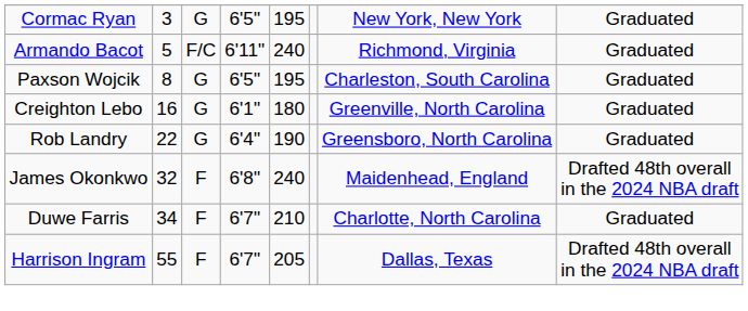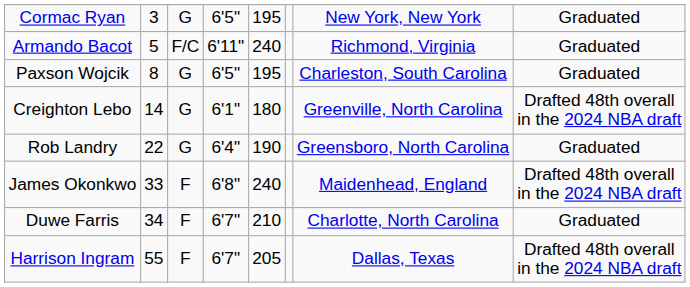 <table class="wikitable sortable" style="text-align: center">
 <tr align=center>
 </tr>
 <tr>
 <td><a href='#'>Cormac Ryan</a></td>
 <td>3</td>
 <td>G</td>
 <td>6'5"</td>
 <td>195</td>
 <td></td>
 <td><a href='#'>New York, New York</a></td>
 <td>Graduated</td>
 </tr>
 <tr>
 <td><a href='#'>Armando Bacot</a></td>
 <td>5</td>
 <td>F/C</td>
 <td>6'11"</td>
 <td>240</td>
 <td></td>
 <td><a href='#'>Richmond, Virginia</a></td>
 <td>Graduated</td>
 </tr>
 <tr>
 <td>Paxson Wojcik</td>
 <td>8</td>
 <td>G</td>
 <td>6'5"</td>
 <td>195</td>
 <td></td>
 <td><a href='#'>Charleston, South Carolina</a></td>
 <td>Graduated</td>
 </tr>
 <tr>
 <td>Creighton Lebo</td>
-<td>16</td>
+<td>14</td>
 <td>G</td>
 <td>6'1"</td>
 <td>180</td>
 <td></td>
 <td><a href='#'>Greenville, North Carolina</a></td>
-<td>Graduated</td>
+<td>Drafted 48th overall<br>in the <a href='#'>2024 NBA draft</a></td>
 </tr>
 <tr>
 <td>Rob Landry</td>
 <td>22</td>
 <td>G</td>
 <td>6'4"</td>
 <td>190</td>
 <td></td>
 <td><a href='#'>Greensboro, North Carolina</a></td>
 <td>Graduated</td>
 </tr>
 <tr>
 <td>James Okonkwo</td>
-<td>32</td>
+<td>33</td>
 <td>F</td>
 <td>6'8"</td>
 <td>240</td>
 <td></td>
 <td><a href='#'>Maidenhead, England</a></td>
 <td>Drafted 48th overall<br>in the <a href='#'>2024 NBA draft</a></td>
 </tr>
 <tr>
 <td>Duwe Farris</td>
 <td>34</td>
 <td>F</td>
 <td>6'7"</td>
 <td>210</td>
 <td></td>
 <td><a href='#'>Charlotte, North Carolina</a></td>
 <td>Graduated</td>
 </tr>
 <tr>
 <td><a href='#'>Harrison Ingram</a></td>
 <td>55</td>
 <td>F</td>
 <td>6'7"</td>
 <td>205</td>
 <td></td>
 <td><a href='#'>Dallas, Texas</a></td>
 <td>Drafted 48th overall<br>in the <a href='#'>2024 NBA draft</a></td>
 </tr>
 </table>
